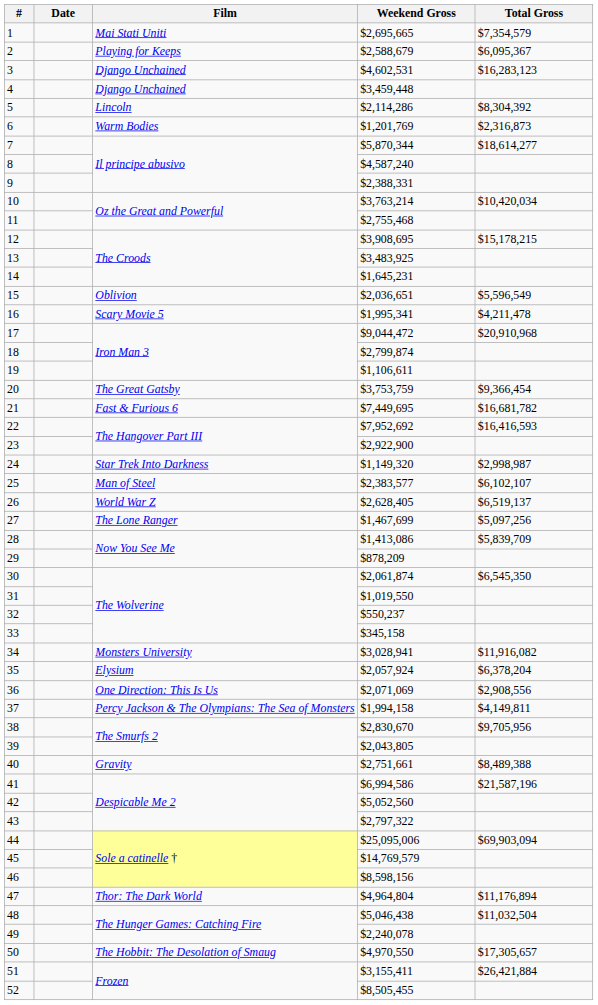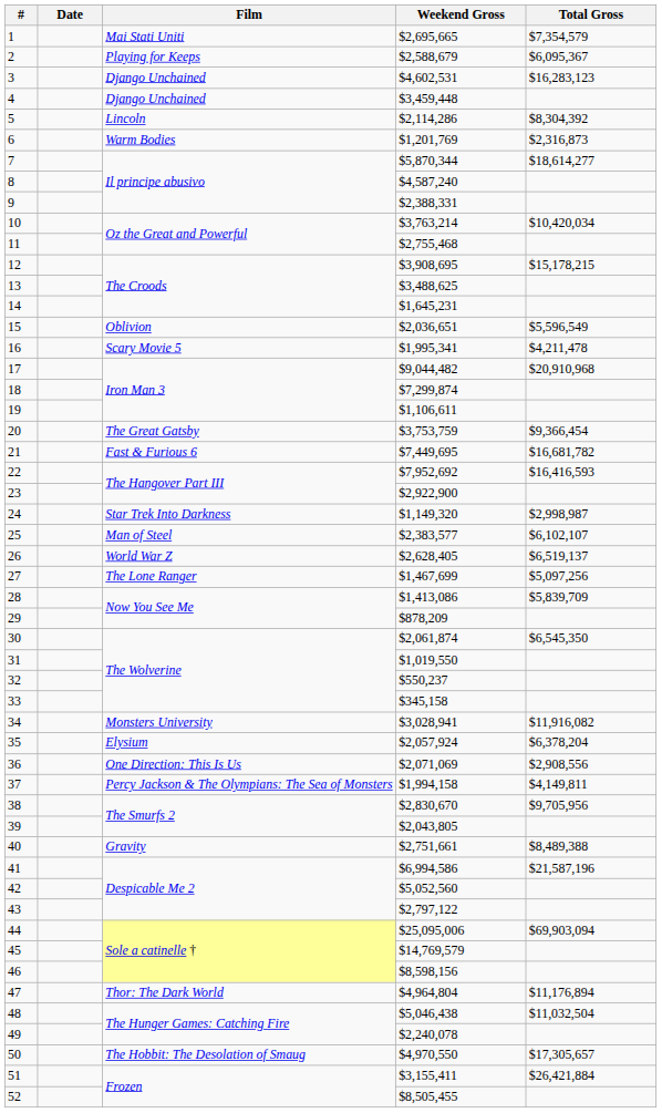 <table class="wikitable sortable">
 <tr>
 <th width="5%">#</th>
 <th width="10%">Date</th>
 <th width="45%">Film</th>
 <th width="20%">Weekend Gross</th>
 <th width="20%">Total Gross</th>
 </tr>
 <tr>
 <td>1</td>
 <td></td>
 <td><em><a href='#'>Mai Stati Uniti</a></em></td>
 <td>$2,695,665</td>
 <td>$7,354,579</td>
 </tr>
 <tr>
 <td>2</td>
 <td></td>
 <td><em><a href='#'>Playing for Keeps</a></em></td>
 <td>$2,588,679</td>
 <td>$6,095,367</td>
 </tr>
 <tr>
 <td>3</td>
 <td></td>
 <td><em><a href='#'>Django Unchained</a></em></td>
 <td>$4,602,531</td>
 <td>$16,283,123</td>
 </tr>
 <tr>
 <td>4</td>
 <td></td>
 <td><em><a href='#'>Django Unchained</a></em></td>
 <td>$3,459,448</td>
 <td></td>
 </tr>
 <tr>
 <td>5</td>
 <td></td>
 <td><em><a href='#'>Lincoln</a></em></td>
 <td>$2,114,286</td>
 <td>$8,304,392</td>
 </tr>
 <tr>
 <td>6</td>
 <td></td>
 <td><em><a href='#'>Warm Bodies</a></em></td>
 <td>$1,201,769</td>
 <td>$2,316,873</td>
 </tr>
 <tr>
 <td>7</td>
 <td></td>
 <td rowspan="3"><em><a href='#'>Il principe abusivo</a></em></td>
 <td>$5,870,344</td>
 <td>$18,614,277</td>
 </tr>
 <tr>
 <td>8</td>
 <td></td>
 <td>$4,587,240</td>
 <td></td>
 </tr>
 <tr>
 <td>9</td>
 <td></td>
 <td>$2,388,331</td>
 <td></td>
 </tr>
 <tr>
 <td>10</td>
 <td></td>
 <td rowspan="2"><em><a href='#'>Oz the Great and Powerful</a></em></td>
 <td>$3,763,214</td>
 <td>$10,420,034</td>
 </tr>
 <tr>
 <td>11</td>
 <td></td>
 <td>$2,755,468</td>
 <td></td>
 </tr>
 <tr>
 <td>12</td>
 <td></td>
 <td rowspan="3"><em><a href='#'>The Croods</a></em></td>
 <td>$3,908,695</td>
 <td>$15,178,215</td>
 </tr>
 <tr>
 <td>13</td>
 <td></td>
-<td>$3,483,925</td>
+<td>$3,488,625</td>
 <td></td>
 </tr>
 <tr>
 <td>14</td>
 <td></td>
 <td>$1,645,231</td>
 <td></td>
 </tr>
 <tr>
 <td>15</td>
 <td></td>
 <td><em><a href='#'>Oblivion</a></em></td>
 <td>$2,036,651</td>
 <td>$5,596,549</td>
 </tr>
 <tr>
 <td>16</td>
 <td></td>
 <td><em><a href='#'>Scary Movie 5</a></em></td>
 <td>$1,995,341</td>
 <td>$4,211,478</td>
 </tr>
 <tr>
 <td>17</td>
 <td></td>
 <td rowspan="3"><em><a href='#'>Iron Man 3</a></em></td>
-<td>$9,044,472</td>
+<td>$9,044,482</td>
 <td>$20,910,968</td>
 </tr>
 <tr>
 <td>18</td>
 <td></td>
-<td>$2,799,874</td>
+<td>$7,299,874</td>
 <td></td>
 </tr>
 <tr>
 <td>19</td>
 <td></td>
 <td>$1,106,611</td>
 <td></td>
 </tr>
 <tr>
 <td>20</td>
 <td></td>
 <td><em><a href='#'>The Great Gatsby</a></em></td>
 <td>$3,753,759</td>
 <td>$9,366,454</td>
 </tr>
 <tr>
 <td>21</td>
 <td></td>
 <td><em><a href='#'>Fast & Furious 6</a></em></td>
 <td>$7,449,695</td>
 <td>$16,681,782</td>
 </tr>
 <tr>
 <td>22</td>
 <td></td>
 <td rowspan="2"><em><a href='#'>The Hangover Part III</a></em></td>
 <td>$7,952,692</td>
 <td>$16,416,593</td>
 </tr>
 <tr>
 <td>23</td>
 <td></td>
 <td>$2,922,900</td>
 <td></td>
 </tr>
 <tr>
 <td>24</td>
 <td></td>
 <td><em><a href='#'>Star Trek Into Darkness</a></em></td>
 <td>$1,149,320</td>
 <td>$2,998,987</td>
 </tr>
 <tr>
 <td>25</td>
 <td></td>
 <td><em><a href='#'>Man of Steel</a></em></td>
 <td>$2,383,577</td>
 <td>$6,102,107</td>
 </tr>
 <tr>
 <td>26</td>
 <td></td>
 <td><em> <a href='#'>World War Z</a></em></td>
 <td>$2,628,405</td>
 <td>$6,519,137</td>
 </tr>
 <tr>
 <td>27</td>
 <td></td>
 <td><em><a href='#'>The Lone Ranger</a></em></td>
 <td>$1,467,699</td>
 <td>$5,097,256</td>
 </tr>
 <tr>
 <td>28</td>
 <td></td>
 <td rowspan="2"><em> <a href='#'>Now You See Me</a></em></td>
 <td>$1,413,086</td>
 <td>$5,839,709</td>
 </tr>
 <tr>
 <td>29</td>
 <td></td>
 <td>$878,209</td>
 <td></td>
 </tr>
 <tr>
 <td>30</td>
 <td></td>
 <td rowspan="4"><em><a href='#'>The Wolverine</a></em></td>
 <td>$2,061,874</td>
 <td>$6,545,350</td>
 </tr>
 <tr>
 <td>31</td>
 <td></td>
 <td>$1,019,550</td>
 <td></td>
 </tr>
 <tr>
 <td>32</td>
 <td></td>
 <td>$550,237</td>
 <td></td>
 </tr>
 <tr>
 <td>33</td>
 <td></td>
 <td>$345,158</td>
 <td></td>
 </tr>
 <tr>
 <td>34</td>
 <td></td>
 <td><em> <a href='#'>Monsters University</a></em></td>
 <td>$3,028,941</td>
 <td>$11,916,082</td>
 </tr>
 <tr>
 <td>35</td>
 <td></td>
 <td><em><a href='#'>Elysium</a></em></td>
 <td>$2,057,924</td>
 <td>$6,378,204</td>
 </tr>
 <tr>
 <td>36</td>
 <td></td>
 <td><em><a href='#'>One Direction: This Is Us</a></em></td>
 <td>$2,071,069</td>
 <td>$2,908,556</td>
 </tr>
 <tr>
 <td>37</td>
 <td></td>
 <td><em> <a href='#'>Percy Jackson & The Olympians: The Sea of Monsters</a></em></td>
 <td>$1,994,158</td>
 <td>$4,149,811</td>
 </tr>
 <tr>
 <td>38</td>
 <td></td>
 <td rowspan="2"><em><a href='#'>The Smurfs 2</a></em></td>
 <td>$2,830,670</td>
 <td>$9,705,956</td>
 </tr>
 <tr>
 <td>39</td>
 <td></td>
 <td>$2,043,805</td>
 <td></td>
 </tr>
 <tr>
 <td>40</td>
 <td></td>
 <td><em><a href='#'>Gravity</a></em></td>
 <td>$2,751,661</td>
 <td>$8,489,388</td>
 </tr>
 <tr>
 <td>41</td>
 <td></td>
 <td rowspan="3"><em><a href='#'>Despicable Me 2</a></em></td>
 <td>$6,994,586</td>
 <td>$21,587,196</td>
 </tr>
 <tr>
 <td>42</td>
 <td></td>
 <td>$5,052,560</td>
 <td></td>
 </tr>
 <tr>
 <td>43</td>
 <td></td>
-<td>$2,797,322</td>
+<td>$2,797,122</td>
 <td></td>
 </tr>
 <tr>
 <td>44</td>
 <td></td>
 <td rowspan="3" style="background-color:#FFFF99"><em><a href='#'>Sole a catinelle</a></em> †</td>
 <td>$25,095,006</td>
 <td>$69,903,094</td>
 </tr>
 <tr>
 <td>45</td>
 <td></td>
 <td>$14,769,579</td>
 <td></td>
 </tr>
 <tr>
 <td>46</td>
 <td></td>
 <td>$8,598,156</td>
 <td></td>
 </tr>
 <tr>
 <td>47</td>
 <td></td>
 <td><em><a href='#'>Thor: The Dark World</a></em></td>
 <td>$4,964,804</td>
 <td>$11,176,894</td>
 </tr>
 <tr>
 <td>48</td>
 <td></td>
 <td rowspan="2"><em><a href='#'>The Hunger Games: Catching Fire</a></em></td>
 <td>$5,046,438</td>
 <td>$11,032,504</td>
 </tr>
 <tr>
 <td>49</td>
 <td></td>
 <td>$2,240,078</td>
 <td></td>
 </tr>
 <tr>
 <td>50</td>
 <td></td>
 <td><em><a href='#'>The Hobbit: The Desolation of Smaug</a></em></td>
 <td>$4,970,550</td>
 <td>$17,305,657</td>
 </tr>
 <tr>
 <td>51</td>
 <td></td>
 <td rowspan="2"><em><a href='#'>Frozen</a></em></td>
 <td>$3,155,411</td>
 <td>$26,421,884</td>
 </tr>
 <tr>
 <td>52</td>
 <td></td>
 <td>$8,505,455</td>
 <td></td>
 </tr>
 </table>
